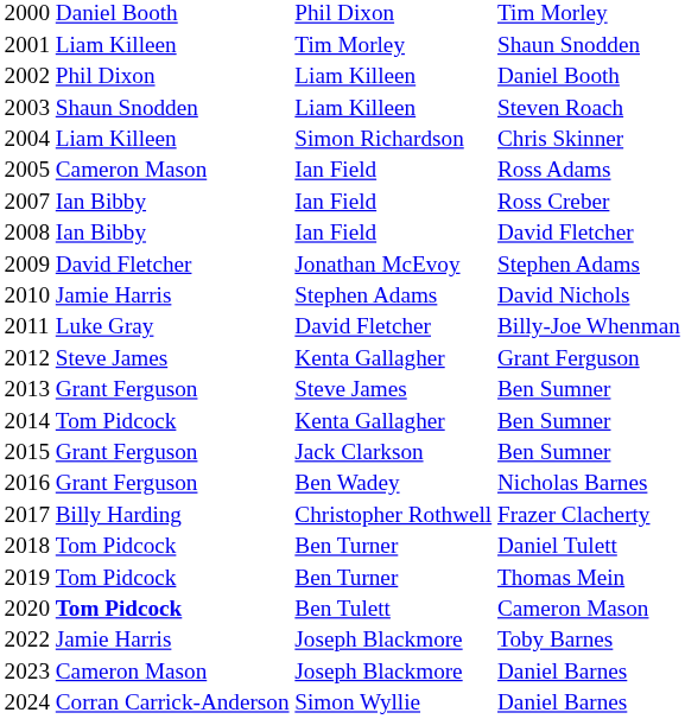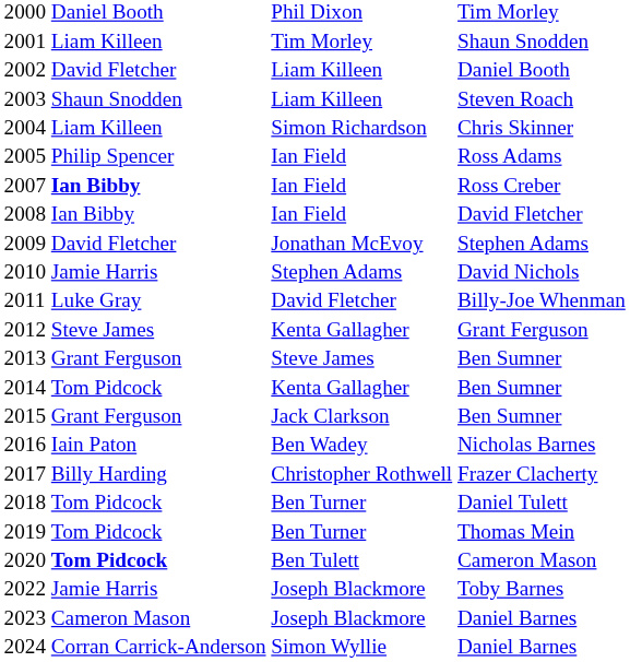 <table>
 <tr>
 <td>2000</td>
 <td><a href='#'>Daniel Booth</a></td>
 <td><a href='#'>Phil Dixon</a></td>
 <td><a href='#'>Tim Morley</a></td>
 </tr>
 <tr>
 <td>2001</td>
 <td><a href='#'>Liam Killeen</a></td>
 <td><a href='#'>Tim Morley</a></td>
 <td><a href='#'>Shaun Snodden</a></td>
 </tr>
 <tr>
 <td>2002</td>
-<td><a href='#'>Phil Dixon</a></td>
+<td><a href='#'>David Fletcher</a></td>
 <td><a href='#'>Liam Killeen</a></td>
 <td><a href='#'>Daniel Booth</a></td>
 </tr>
 <tr>
 <td>2003</td>
 <td><a href='#'>Shaun Snodden</a></td>
 <td><a href='#'>Liam Killeen</a></td>
 <td><a href='#'>Steven Roach</a></td>
 </tr>
 <tr>
 <td>2004</td>
 <td><a href='#'>Liam Killeen</a></td>
 <td><a href='#'>Simon Richardson</a></td>
 <td><a href='#'>Chris Skinner</a></td>
 </tr>
 <tr>
 <td>2005</td>
-<td><a href='#'>Cameron Mason</a></td>
+<td><a href='#'>Philip Spencer</a></td>
 <td><a href='#'>Ian Field</a></td>
 <td><a href='#'>Ross Adams</a></td>
 </tr>
 <tr>
 <td>2007</td>
-<td><a href='#'>Ian Bibby</a></td>
+<td><strong><a href='#'>Ian Bibby</a></strong></td>
 <td><a href='#'>Ian Field</a></td>
 <td><a href='#'>Ross Creber</a></td>
 </tr>
 <tr>
 <td>2008</td>
 <td><a href='#'>Ian Bibby</a></td>
 <td><a href='#'>Ian Field</a></td>
 <td><a href='#'>David Fletcher</a></td>
 </tr>
 <tr>
 <td>2009</td>
 <td><a href='#'>David Fletcher</a></td>
 <td><a href='#'>Jonathan McEvoy</a></td>
 <td><a href='#'>Stephen Adams</a></td>
 </tr>
 <tr>
 <td>2010</td>
 <td><a href='#'>Jamie Harris</a></td>
 <td><a href='#'>Stephen Adams</a></td>
 <td><a href='#'>David Nichols</a></td>
 </tr>
 <tr>
 <td>2011</td>
 <td><a href='#'>Luke Gray</a></td>
 <td><a href='#'>David Fletcher</a></td>
 <td><a href='#'>Billy-Joe Whenman</a></td>
 </tr>
 <tr>
 <td>2012</td>
 <td><a href='#'>Steve James</a></td>
 <td><a href='#'>Kenta Gallagher</a></td>
 <td><a href='#'>Grant Ferguson</a></td>
 </tr>
 <tr>
 <td>2013</td>
 <td><a href='#'>Grant Ferguson</a></td>
 <td><a href='#'>Steve James</a></td>
 <td><a href='#'>Ben Sumner</a></td>
 </tr>
 <tr>
 <td>2014</td>
 <td><a href='#'>Tom Pidcock</a></td>
 <td><a href='#'>Kenta Gallagher</a></td>
 <td><a href='#'>Ben Sumner</a></td>
 </tr>
 <tr>
 <td>2015</td>
 <td><a href='#'>Grant Ferguson</a></td>
 <td><a href='#'>Jack Clarkson</a></td>
 <td><a href='#'>Ben Sumner</a></td>
 </tr>
 <tr>
 <td>2016</td>
-<td><a href='#'>Grant Ferguson</a></td>
+<td><a href='#'>Iain Paton</a></td>
 <td><a href='#'>Ben Wadey</a></td>
 <td><a href='#'>Nicholas Barnes</a></td>
 </tr>
 <tr>
 <td>2017</td>
 <td><a href='#'>Billy Harding</a></td>
 <td><a href='#'>Christopher Rothwell</a></td>
 <td><a href='#'>Frazer Clacherty</a></td>
 </tr>
 <tr>
 <td>2018</td>
 <td><a href='#'>Tom Pidcock</a></td>
 <td><a href='#'>Ben Turner</a></td>
 <td><a href='#'>Daniel Tulett</a></td>
 </tr>
 <tr>
 <td>2019</td>
 <td><a href='#'>Tom Pidcock</a></td>
 <td><a href='#'>Ben Turner</a></td>
 <td><a href='#'>Thomas Mein</a></td>
 </tr>
 <tr>
 <td>2020</td>
 <td><strong><a href='#'>Tom Pidcock</a></strong></td>
 <td><a href='#'>Ben Tulett</a></td>
 <td><a href='#'>Cameron Mason</a></td>
 </tr>
 <tr>
 <td>2022</td>
 <td><a href='#'>Jamie Harris</a></td>
 <td><a href='#'>Joseph Blackmore</a></td>
 <td><a href='#'>Toby Barnes</a></td>
 </tr>
 <tr>
 <td>2023</td>
 <td><a href='#'>Cameron Mason</a></td>
 <td><a href='#'>Joseph Blackmore</a></td>
 <td><a href='#'>Daniel Barnes</a></td>
 </tr>
 <tr>
 <td>2024</td>
 <td><a href='#'>Corran Carrick-Anderson</a></td>
 <td><a href='#'>Simon Wyllie</a></td>
 <td><a href='#'>Daniel Barnes</a></td>
 </tr>
 </table>
